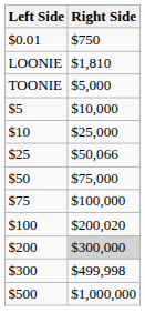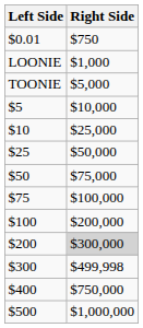 <table class="wikitable">
 <tr>
 <th>Left Side</th>
 <th>Right Side</th>
 </tr>
 <tr>
 <td>$0.01</td>
 <td>$750</td>
 </tr>
 <tr>
 <td>LOONIE</td>
-<td>$1,810</td>
+<td>$1,000</td>
 </tr>
 <tr>
 <td>TOONIE</td>
 <td>$5,000</td>
 </tr>
 <tr>
 <td>$5</td>
 <td>$10,000</td>
 </tr>
 <tr>
 <td>$10</td>
 <td>$25,000</td>
 </tr>
 <tr>
 <td>$25</td>
-<td>$50,066</td>
+<td>$50,000</td>
 </tr>
 <tr>
 <td>$50</td>
 <td>$75,000</td>
 </tr>
 <tr>
 <td>$75</td>
 <td>$100,000</td>
 </tr>
 <tr>
 <td>$100</td>
-<td>$200,020</td>
+<td>$200,000</td>
 </tr>
 <tr>
 <td>$200</td>
 <td style="background: lightgrey;">$300,000</td>
 </tr>
 <tr>
 <td>$300</td>
 <td>$499,998</td>
 </tr>
 <tr>
+<td>$400</td>
+<td>$750,000</td>
+</tr>
+<tr>
 <td>$500</td>
 <td>$1,000,000</td>
 </tr>
 </table>
